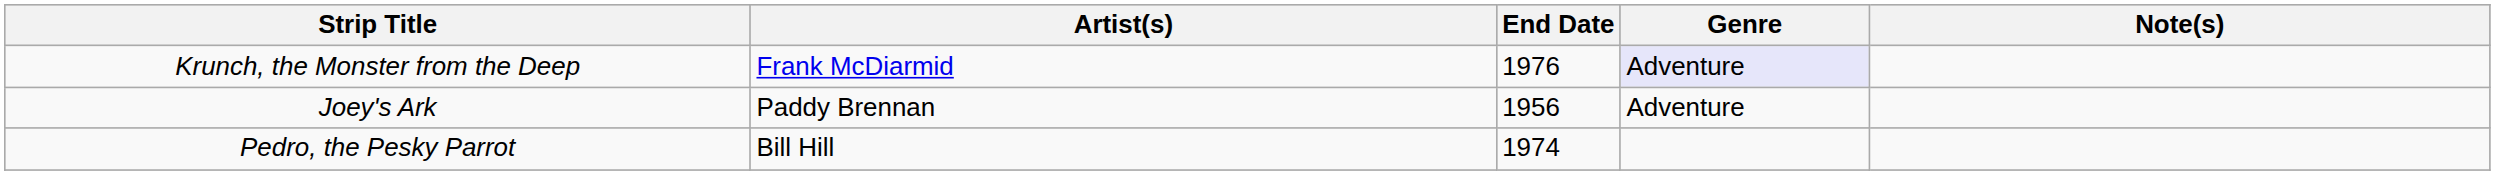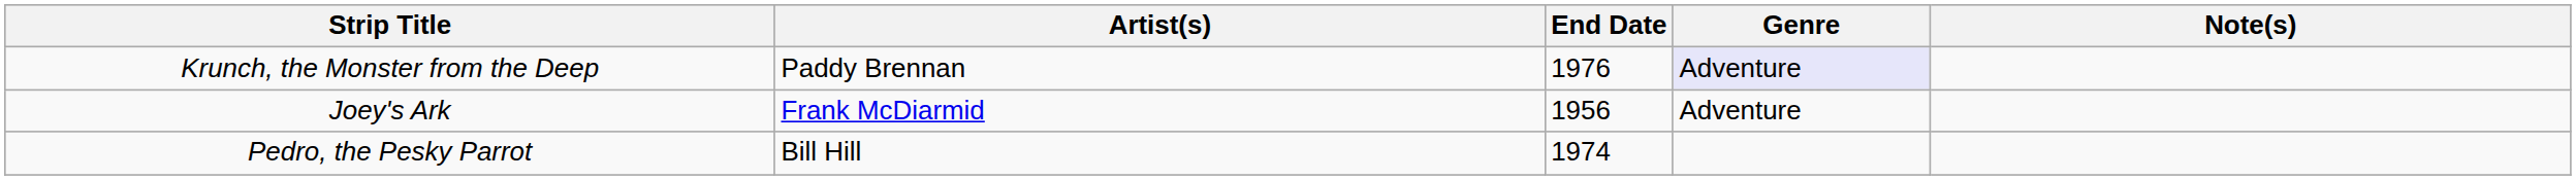 <table class="wikitable sortable">
 <tr>
 <th width=30%>Strip Title</th>
 <th width=30%>Artist(s)</th>
 <th width=5%>End Date</th>
 <th width=10%>Genre</th>
 <th width=25%>Note(s)</th>
 </tr>
 <tr>
 <td align=center><em>Krunch, the Monster from the Deep</em></td>
-<td><a href='#'>Frank McDiarmid</a></td>
+<td>Paddy Brennan</td>
 <td>1976</td>
 <td style="background: lavender;">Adventure</td>
 <td></td>
 </tr>
 <tr>
 <td align=center><em>Joey's Ark</em></td>
-<td>Paddy Brennan</td>
+<td><a href='#'>Frank McDiarmid</a></td>
 <td>1956</td>
 <td>Adventure</td>
 <td></td>
 </tr>
 <tr>
 <td align=center><em>Pedro, the Pesky Parrot</em></td>
 <td>Bill Hill</td>
 <td>1974</td>
 <td></td>
 <td></td>
 </tr>
 </table>
